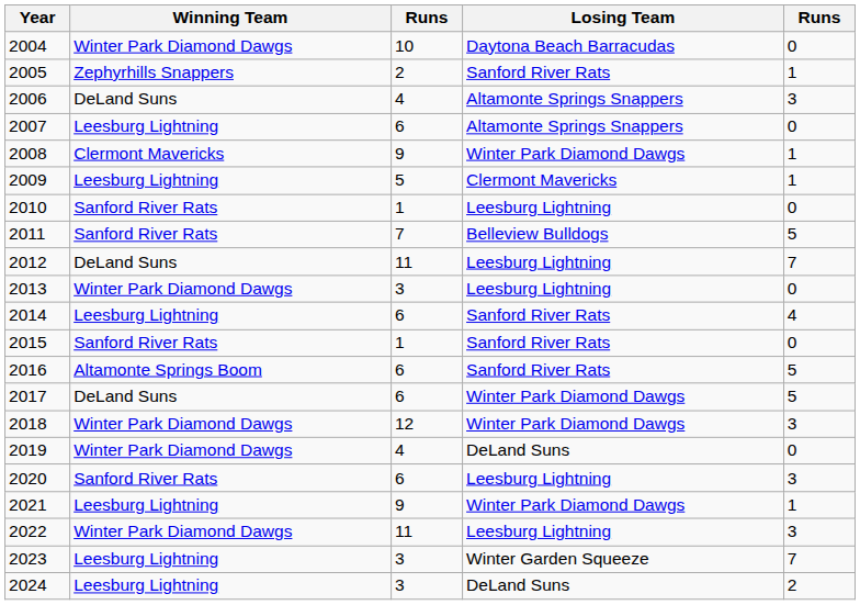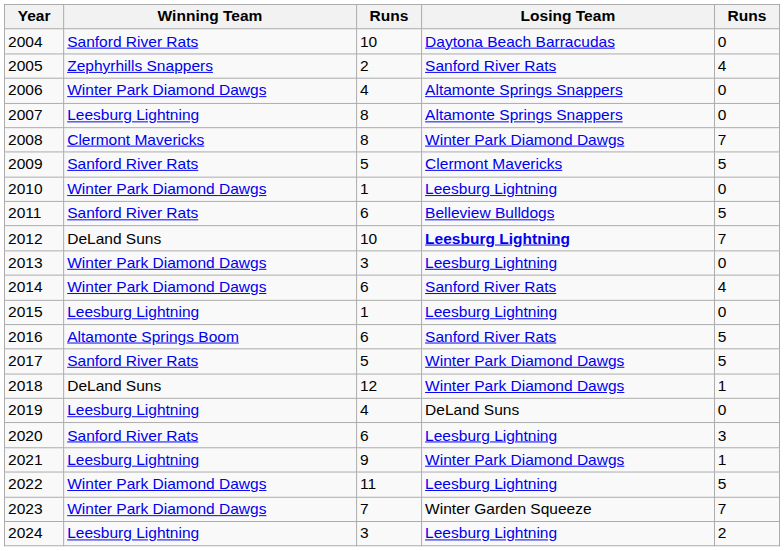 <table class="wikitable" style="width:50em">
 <tr>
 <th>Year</th>
 <th>Winning Team</th>
 <th>Runs</th>
 <th>Losing Team</th>
 <th>Runs</th>
 </tr>
 <tr>
 <td>2004</td>
-<td><a href='#'>Winter Park Diamond Dawgs</a></td>
+<td><a href='#'>Sanford River Rats</a></td>
 <td>10</td>
 <td><a href='#'>Daytona Beach Barracudas</a></td>
 <td>0</td>
 </tr>
 <tr>
 <td>2005</td>
 <td><a href='#'>Zephyrhills Snappers</a></td>
 <td>2</td>
 <td><a href='#'>Sanford River Rats</a></td>
-<td>1</td>
+<td>4</td>
 </tr>
 <tr>
 <td>2006</td>
-<td>DeLand Suns</td>
+<td><a href='#'>Winter Park Diamond Dawgs</a></td>
 <td>4</td>
 <td><a href='#'>Altamonte Springs Snappers</a></td>
-<td>3</td>
+<td>0</td>
 </tr>
 <tr>
 <td>2007</td>
 <td><a href='#'>Leesburg Lightning</a></td>
-<td>6</td>
+<td>8</td>
 <td><a href='#'>Altamonte Springs Snappers</a></td>
 <td>0</td>
 </tr>
 <tr>
 <td>2008</td>
 <td><a href='#'>Clermont Mavericks</a></td>
-<td>9</td>
+<td>8</td>
 <td><a href='#'>Winter Park Diamond Dawgs</a></td>
-<td>1</td>
+<td>7</td>
 </tr>
 <tr>
 <td>2009</td>
-<td><a href='#'>Leesburg Lightning</a></td>
+<td><a href='#'>Sanford River Rats</a></td>
 <td>5</td>
 <td><a href='#'>Clermont Mavericks</a></td>
-<td>1</td>
+<td>5</td>
 </tr>
 <tr>
 <td>2010</td>
-<td><a href='#'>Sanford River Rats</a></td>
+<td><a href='#'>Winter Park Diamond Dawgs</a></td>
 <td>1</td>
 <td><a href='#'>Leesburg Lightning</a></td>
 <td>0</td>
 </tr>
 <tr>
 <td>2011</td>
 <td><a href='#'>Sanford River Rats</a></td>
-<td>7</td>
+<td>6</td>
 <td><a href='#'>Belleview Bulldogs</a></td>
 <td>5</td>
 </tr>
 <tr>
 <td>2012</td>
 <td>DeLand Suns</td>
-<td>11</td>
-<td><a href='#'>Leesburg Lightning</a></td>
+<td>10</td>
+<td><strong><a href='#'>Leesburg Lightning</a></strong></td>
 <td>7</td>
 </tr>
 <tr>
 <td>2013</td>
 <td><a href='#'>Winter Park Diamond Dawgs</a></td>
 <td>3</td>
 <td><a href='#'>Leesburg Lightning</a></td>
 <td>0</td>
 </tr>
 <tr>
 <td>2014</td>
-<td><a href='#'>Leesburg Lightning</a></td>
+<td><a href='#'>Winter Park Diamond Dawgs</a></td>
 <td>6</td>
 <td><a href='#'>Sanford River Rats</a></td>
 <td>4</td>
 </tr>
 <tr>
 <td>2015</td>
-<td><a href='#'>Sanford River Rats</a></td>
+<td><a href='#'>Leesburg Lightning</a></td>
 <td>1</td>
-<td><a href='#'>Sanford River Rats</a></td>
+<td><a href='#'>Leesburg Lightning</a></td>
 <td>0</td>
 </tr>
 <tr>
 <td>2016</td>
 <td><a href='#'>Altamonte Springs Boom</a></td>
 <td>6</td>
 <td><a href='#'>Sanford River Rats</a></td>
 <td>5</td>
 </tr>
 <tr>
 <td>2017</td>
-<td>DeLand Suns</td>
-<td>6</td>
+<td><a href='#'>Sanford River Rats</a></td>
+<td>5</td>
 <td><a href='#'>Winter Park Diamond Dawgs</a></td>
 <td>5</td>
 </tr>
 <tr>
 <td>2018</td>
-<td><a href='#'>Winter Park Diamond Dawgs</a></td>
+<td>DeLand Suns</td>
 <td>12</td>
 <td><a href='#'>Winter Park Diamond Dawgs</a></td>
-<td>3</td>
+<td>1</td>
 </tr>
 <tr>
 <td>2019</td>
-<td><a href='#'>Winter Park Diamond Dawgs</a></td>
+<td><a href='#'>Leesburg Lightning</a></td>
 <td>4</td>
 <td>DeLand Suns</td>
 <td>0</td>
 </tr>
 <tr>
 <td>2020</td>
 <td><a href='#'>Sanford River Rats</a></td>
 <td>6</td>
 <td><a href='#'>Leesburg Lightning</a></td>
 <td>3</td>
 </tr>
 <tr>
 <td>2021</td>
 <td><a href='#'>Leesburg Lightning</a></td>
 <td>9</td>
 <td><a href='#'>Winter Park Diamond Dawgs</a></td>
 <td>1</td>
 </tr>
 <tr>
 <td>2022</td>
 <td><a href='#'>Winter Park Diamond Dawgs</a></td>
 <td>11</td>
 <td><a href='#'>Leesburg Lightning</a></td>
-<td>3</td>
+<td>5</td>
 </tr>
 <tr>
 <td>2023</td>
-<td><a href='#'>Leesburg Lightning</a></td>
-<td>3</td>
+<td><a href='#'>Winter Park Diamond Dawgs</a></td>
+<td>7</td>
 <td>Winter Garden Squeeze</td>
 <td>7</td>
 </tr>
 <tr>
 <td>2024</td>
 <td><a href='#'>Leesburg Lightning</a></td>
 <td>3</td>
-<td>DeLand Suns</td>
+<td><a href='#'>Leesburg Lightning</a></td>
 <td>2</td>
 </tr>
 </table>
